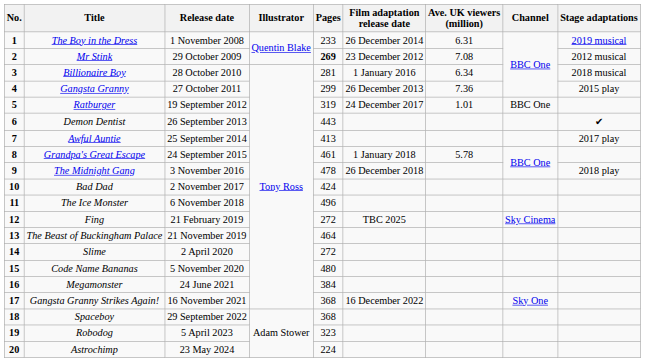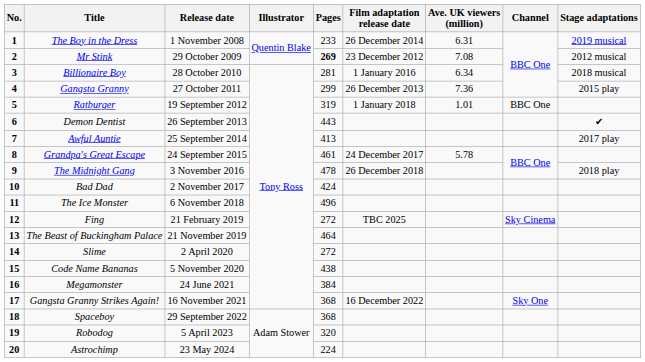 <table class="wikitable sortable" style="text-align:center;">
 <tr>
 <th>No.</th>
 <th>Title</th>
 <th>Release date</th>
 <th>Illustrator</th>
 <th>Pages</th>
 <th>Film adaptation<br>release date</th>
 <th>Ave. UK viewers<br>(million)</th>
 <th>Channel</th>
 <th>Stage adaptations</th>
 </tr>
 <tr>
 <td><strong>1</strong></td>
 <td><em><a href='#'>The Boy in the Dress</a></em></td>
 <td>1 November 2008</td>
 <td rowspan="2"><a href='#'>Quentin Blake</a></td>
 <td>233</td>
 <td>26 December 2014</td>
 <td>6.31</td>
 <td rowspan="4"><a href='#'>BBC One</a></td>
 <td><a href='#'>2019 musical</a></td>
 </tr>
 <tr>
 <td><strong>2</strong></td>
 <td><em><a href='#'>Mr Stink</a></em></td>
 <td>29 October 2009</td>
 <td><strong>269</strong></td>
 <td>23 December 2012</td>
 <td>7.08</td>
 <td>2012 musical</td>
 </tr>
 <tr>
 <td><strong>3</strong></td>
 <td><em><a href='#'>Billionaire Boy</a></em></td>
 <td>28 October 2010</td>
 <td rowspan="15"><a href='#'>Tony Ross</a></td>
 <td>281</td>
 <td>1 January 2016</td>
 <td>6.34</td>
 <td>2018 musical</td>
 </tr>
 <tr>
 <td><strong>4</strong></td>
 <td><em><a href='#'>Gangsta Granny</a></em></td>
 <td>27 October 2011</td>
 <td>299</td>
 <td>26 December 2013</td>
 <td>7.36</td>
 <td>2015 play</td>
 </tr>
 <tr>
 <td><strong>5</strong></td>
 <td><em><a href='#'>Ratburger</a></em></td>
 <td>19 September 2012</td>
 <td>319</td>
-<td>24 December 2017</td>
+<td>1 January 2018</td>
 <td>1.01</td>
 <td>BBC One</td>
 <td></td>
 </tr>
 <tr>
 <td><strong>6</strong></td>
 <td><em>Demon Dentist</em></td>
 <td>26 September 2013</td>
 <td>443</td>
 <td></td>
 <td></td>
 <td></td>
 <td>✔</td>
 </tr>
 <tr>
 <td><strong>7</strong></td>
 <td><em><a href='#'>Awful Auntie</a></em></td>
 <td>25 September 2014</td>
 <td>413</td>
 <td></td>
 <td></td>
 <td></td>
 <td>2017 play</td>
 </tr>
 <tr>
 <td><strong>8</strong></td>
 <td><em><a href='#'>Grandpa's Great Escape</a></em></td>
 <td>24 September 2015</td>
 <td>461</td>
-<td>1 January 2018</td>
+<td>24 December 2017</td>
 <td>5.78</td>
 <td rowspan="2"><a href='#'>BBC One</a></td>
 <td></td>
 </tr>
 <tr>
 <td><strong>9</strong></td>
 <td><em><a href='#'>The Midnight Gang</a></em></td>
 <td>3 November 2016</td>
 <td>478</td>
 <td>26 December 2018</td>
 <td></td>
 <td>2018 play</td>
 </tr>
 <tr>
 <td><strong>10</strong></td>
 <td><em>Bad Dad</em></td>
 <td>2 November 2017</td>
 <td>424</td>
 <td></td>
 <td></td>
 <td></td>
 <td></td>
 </tr>
 <tr>
 <td><strong>11</strong></td>
 <td><em>The Ice Monster</em></td>
 <td>6 November 2018</td>
 <td>496</td>
 <td></td>
 <td></td>
 <td></td>
 <td></td>
 </tr>
 <tr>
 <td><strong>12</strong></td>
 <td><em>Fing</em></td>
 <td>21 February 2019</td>
 <td>272</td>
 <td>TBC 2025</td>
 <td></td>
 <td><a href='#'>Sky Cinema</a></td>
 <td></td>
 </tr>
 <tr>
 <td><strong>13</strong></td>
 <td><em>The Beast of Buckingham Palace</em></td>
 <td>21 November 2019</td>
 <td>464</td>
 <td></td>
 <td></td>
 <td></td>
 <td></td>
 </tr>
 <tr>
 <td><strong>14</strong></td>
 <td><em>Slime</em></td>
 <td>2 April 2020</td>
 <td>272</td>
 <td></td>
 <td></td>
 <td></td>
 <td></td>
 </tr>
 <tr>
 <td><strong>15</strong></td>
 <td><em>Code Name Bananas</em></td>
 <td>5 November 2020</td>
-<td>480</td>
+<td>438</td>
 <td></td>
 <td></td>
 <td></td>
 <td></td>
 </tr>
 <tr>
 <td><strong>16</strong></td>
 <td><em>Megamonster</em></td>
 <td>24 June 2021</td>
 <td>384</td>
 <td></td>
 <td></td>
 <td></td>
 <td></td>
 </tr>
 <tr>
 <td><strong>17</strong></td>
 <td><em>Gangsta Granny Strikes Again!</em></td>
 <td>16 November 2021</td>
 <td>368</td>
 <td>16 December 2022</td>
 <td></td>
 <td><a href='#'>Sky One</a></td>
 <td></td>
 </tr>
 <tr>
 <td><strong>18</strong></td>
 <td><em>Spaceboy</em></td>
 <td>29 September 2022</td>
 <td rowspan="3">Adam Stower</td>
 <td>368</td>
 <td></td>
 <td></td>
 <td></td>
 <td></td>
 </tr>
 <tr>
 <td><strong>19</strong></td>
 <td><em>Robodog</em></td>
 <td>5 April 2023</td>
-<td>323</td>
+<td>320</td>
 <td></td>
 <td></td>
 <td></td>
 <td></td>
 </tr>
 <tr>
 <td><strong>20</strong></td>
 <td><em>Astrochimp</em></td>
 <td>23 May 2024</td>
 <td>224</td>
 <td></td>
 <td></td>
 <td></td>
 <td></td>
 </tr>
 </table>
